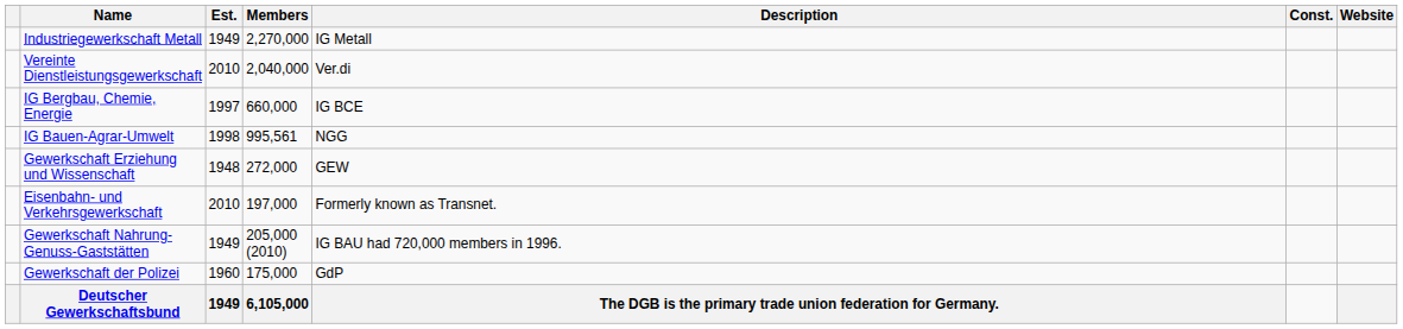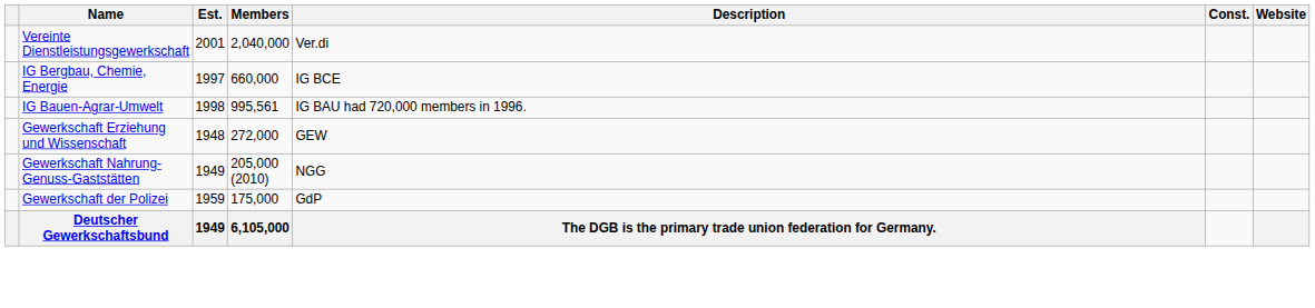 <table class="wikitable sortable" style="width: 100%" style="text-align: center;">
 <tr>
 <th width="10px"></th>
 <th width="200px">Name</th>
 <th width="10px">Est.</th>
 <th width="5px">Members</th>
 <th width="unsortable">Description</th>
 <th width="10px">Const.</th>
 <th width="10px">Website</th>
 </tr>
 <tr>
 <td></td>
-<td><a href='#'>Industriegewerkschaft Metall</a></td>
-<td>1949</td>
-<td>2,270,000</td>
-<td>IG Metall</td>
-<td></td>
-<td></td>
-</tr>
-<tr>
-<td></td>
 <td><a href='#'>Vereinte Dienstleistungsgewerkschaft</a></td>
-<td>2010</td>
+<td>2001</td>
 <td>2,040,000</td>
 <td>Ver.di</td>
 <td></td>
 <td></td>
 </tr>
 <tr>
 <td></td>
 <td><a href='#'>IG Bergbau, Chemie, Energie</a></td>
 <td>1997</td>
 <td>660,000</td>
 <td>IG BCE</td>
 <td></td>
 <td></td>
 </tr>
 <tr>
 <td></td>
 <td><a href='#'>IG Bauen-Agrar-Umwelt</a></td>
 <td>1998</td>
 <td>995,561</td>
-<td>NGG</td>
+<td>IG BAU had 720,000 members in 1996.</td>
 <td></td>
 <td></td>
 </tr>
 <tr>
 <td></td>
 <td><a href='#'>Gewerkschaft Erziehung und Wissenschaft</a></td>
 <td>1948</td>
 <td>272,000</td>
 <td>GEW</td>
 <td></td>
 <td></td>
 </tr>
 <tr>
 <td></td>
-<td><a href='#'>Eisenbahn- und Verkehrsgewerkschaft</a></td>
-<td>2010</td>
-<td>197,000</td>
-<td>Formerly known as Transnet.</td>
-<td></td>
-<td></td>
-</tr>
-<tr>
-<td></td>
 <td><a href='#'>Gewerkschaft Nahrung-Genuss-Gaststätten</a></td>
 <td>1949</td>
 <td>205,000 (2010)</td>
-<td>IG BAU had 720,000 members in 1996.</td>
+<td>NGG</td>
 <td></td>
 <td></td>
 </tr>
 <tr>
 <td></td>
 <td><a href='#'>Gewerkschaft der Polizei</a></td>
-<td>1960</td>
+<td>1959</td>
 <td>175,000</td>
 <td>GdP</td>
 <td></td>
 <td></td>
 </tr>
 <tr class="unsortable" ! >
 <th></th>
 <th><a href='#'>Deutscher Gewerkschaftsbund</a></th>
 <th>1949</th>
 <th>6,105,000</th>
 <th>The DGB is the primary trade union federation for Germany.</th>
 <td></td>
 <th></th>
 </tr>
 </table>
